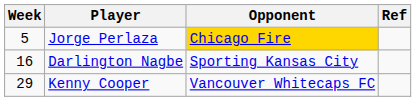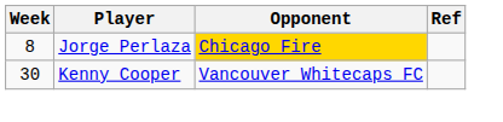 <table class=wikitable>
 <tr>
 <th>Week</th>
 <th>Player</th>
 <th>Opponent</th>
 <th>Ref</th>
 </tr>
 <tr>
-<td align=center>5</td>
+<td align=center>8</td>
 <td> <a href='#'>Jorge Perlaza</a></td>
 <td style="background: gold;"><a href='#'>Chicago Fire</a></td>
 <td></td>
 </tr>
 <tr>
-<td align=center>16</td>
-<td> <a href='#'>Darlington Nagbe</a></td>
-<td><a href='#'>Sporting Kansas City</a></td>
-<td></td>
-</tr>
-<tr>
-<td align=center>29</td>
+<td align=center>30</td>
 <td> <a href='#'>Kenny Cooper</a></td>
 <td><a href='#'>Vancouver Whitecaps FC</a></td>
 <td></td>
 </tr>
 </table>
